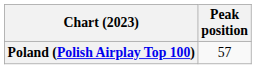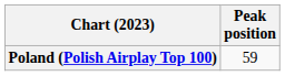 <table class="wikitable plainrowheaders" style="text-align:center">
 <tr>
 <th scope="col">Chart (2023)</th>
 <th scope="col">Peak<br>position</th>
 </tr>
 <tr>
 <th scope="row">Poland (<a href='#'>Polish Airplay Top 100</a>)</th>
-<td>57</td>
+<td>59</td>
 </tr>
 </table>
